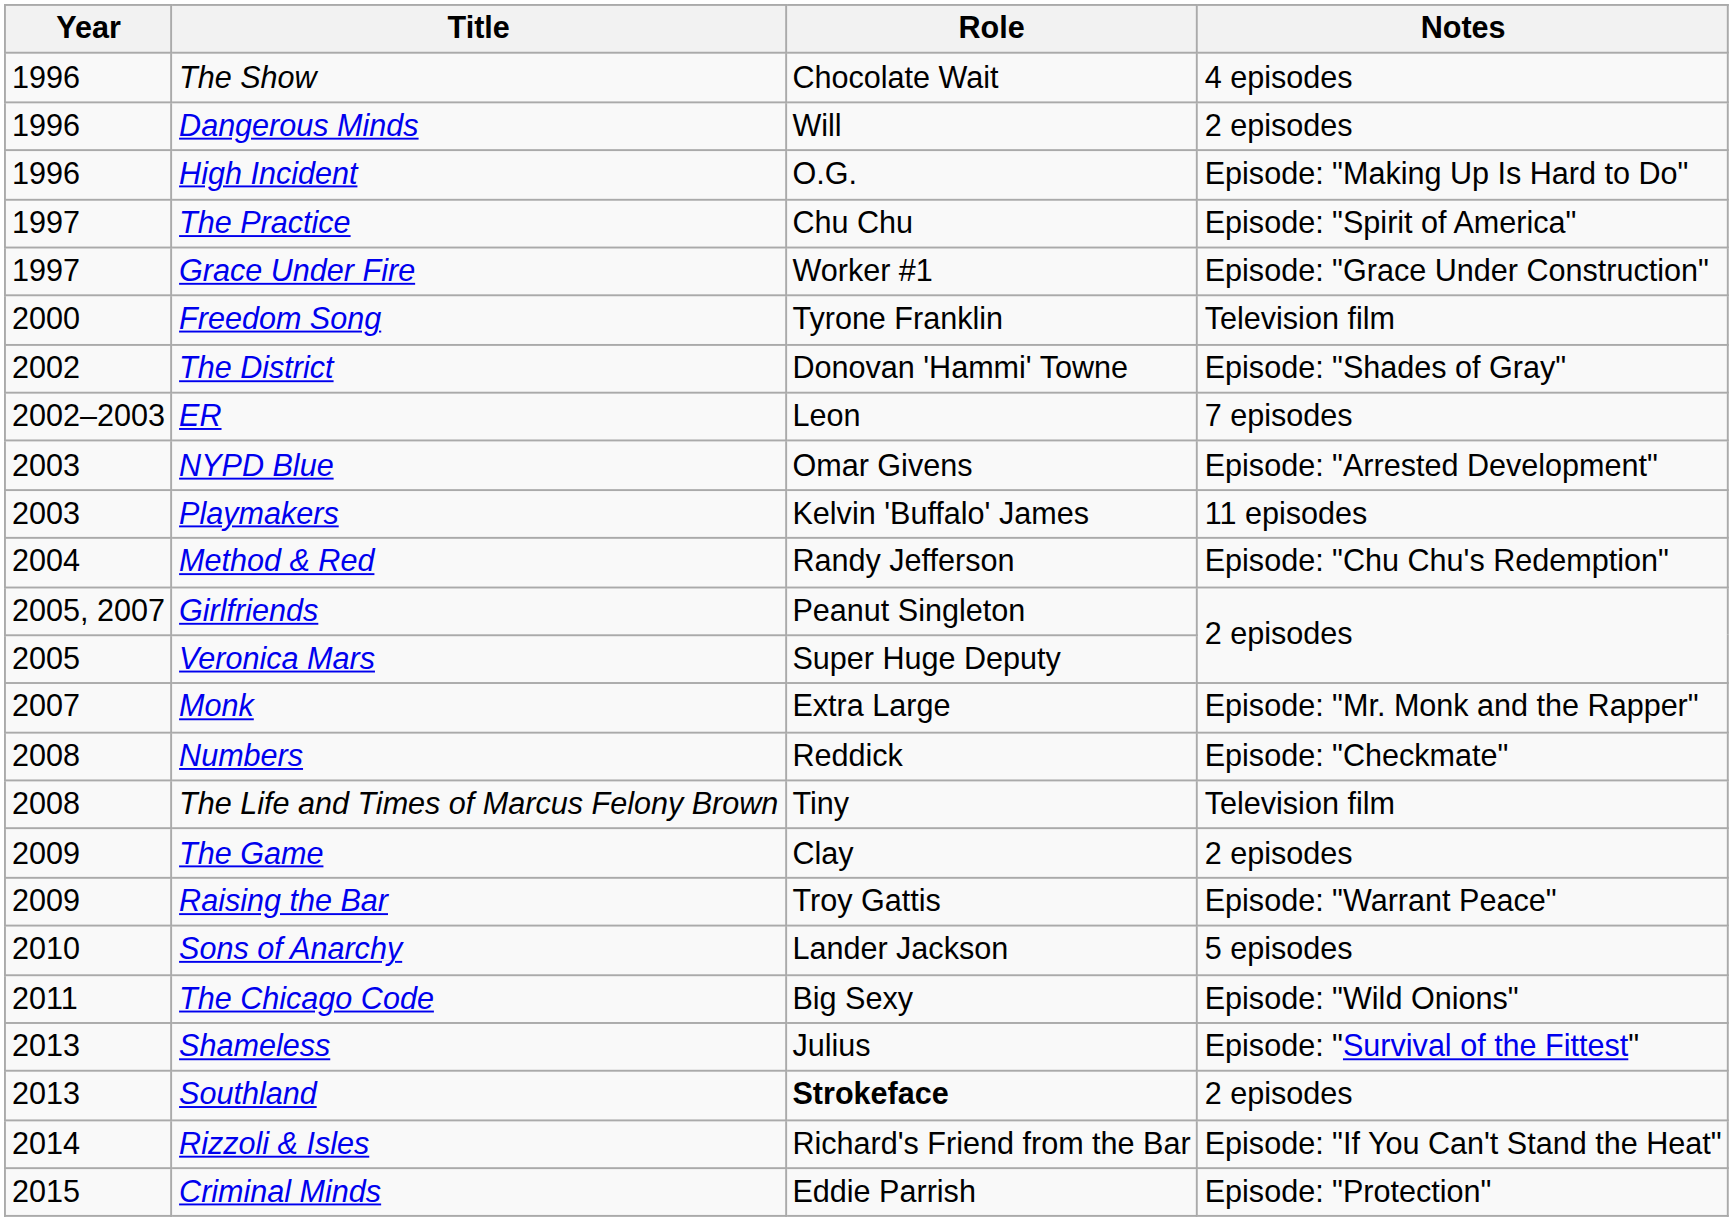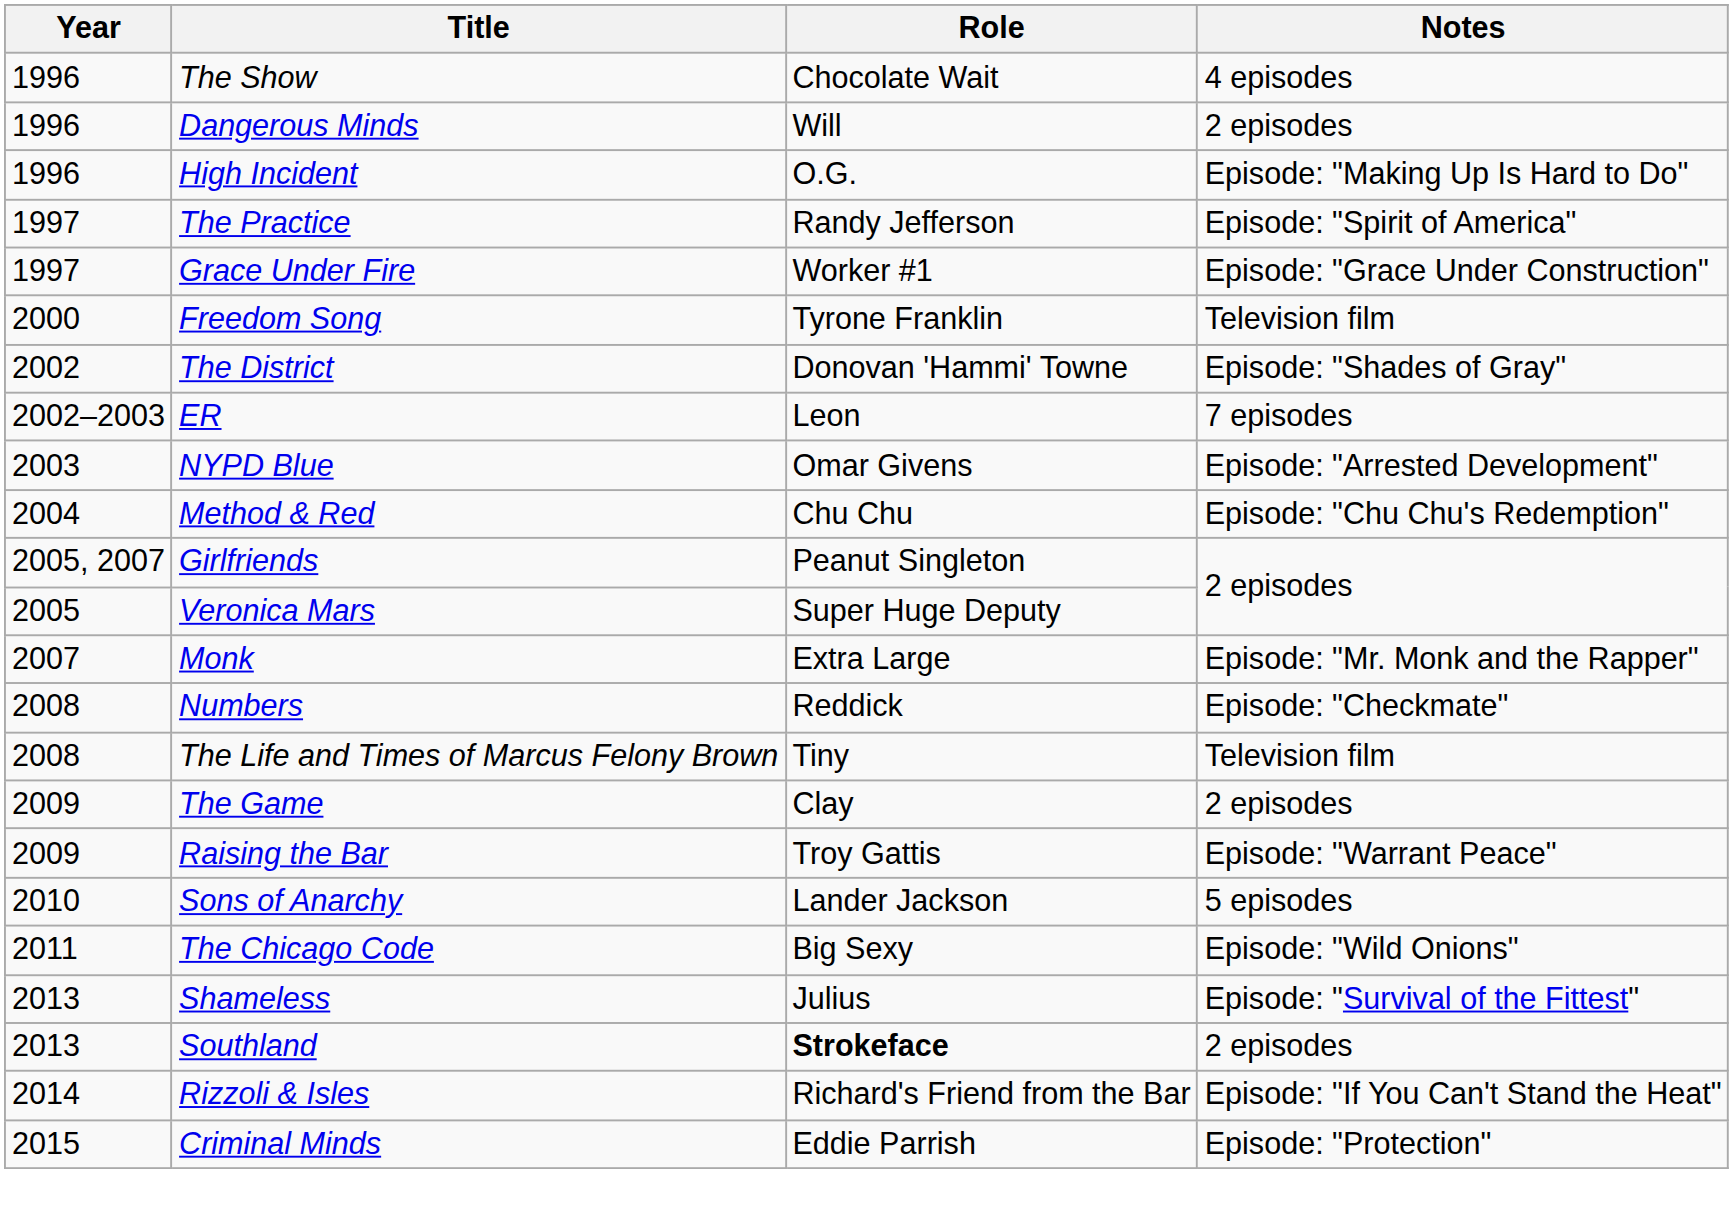 <table class="wikitable sortable">
 <tr>
 <th>Year</th>
 <th>Title</th>
 <th>Role</th>
 <th>Notes</th>
 </tr>
 <tr>
 <td>1996</td>
 <td><em>The Show</em></td>
 <td>Chocolate Wait</td>
 <td>4 episodes</td>
 </tr>
 <tr>
 <td>1996</td>
 <td><em><a href='#'>Dangerous Minds</a></em></td>
 <td>Will</td>
 <td>2 episodes</td>
 </tr>
 <tr>
 <td>1996</td>
 <td><em><a href='#'>High Incident</a></em></td>
 <td>O.G.</td>
 <td>Episode: "Making Up Is Hard to Do"</td>
 </tr>
 <tr>
 <td>1997</td>
 <td><em><a href='#'>The Practice</a></em></td>
-<td>Chu Chu</td>
+<td>Randy Jefferson</td>
 <td>Episode: "Spirit of America"</td>
 </tr>
 <tr>
 <td>1997</td>
 <td><em><a href='#'>Grace Under Fire</a></em></td>
 <td>Worker #1</td>
 <td>Episode: "Grace Under Construction"</td>
 </tr>
 <tr>
 <td>2000</td>
 <td><a href='#'><em>Freedom Song</em></a></td>
 <td>Tyrone Franklin</td>
 <td>Television film</td>
 </tr>
 <tr>
 <td>2002</td>
 <td><em><a href='#'>The District</a></em></td>
 <td>Donovan 'Hammi' Towne</td>
 <td>Episode: "Shades of Gray"</td>
 </tr>
 <tr>
 <td>2002–2003</td>
 <td><a href='#'><em>ER</em></a></td>
 <td>Leon</td>
 <td>7 episodes</td>
 </tr>
 <tr>
 <td>2003</td>
 <td><em><a href='#'>NYPD Blue</a></em></td>
 <td>Omar Givens</td>
 <td>Episode: "Arrested Development"</td>
 </tr>
 <tr>
-<td>2003</td>
-<td><em><a href='#'>Playmakers</a></em></td>
-<td>Kelvin 'Buffalo' James</td>
-<td>11 episodes</td>
-</tr>
-<tr>
 <td>2004</td>
 <td><em><a href='#'>Method & Red</a></em></td>
-<td>Randy Jefferson</td>
+<td>Chu Chu</td>
 <td>Episode: "Chu Chu's Redemption"</td>
 </tr>
 <tr>
 <td>2005, 2007</td>
 <td><a href='#'><em>Girlfriends</em></a></td>
 <td>Peanut Singleton</td>
 <td rowspan="2">2 episodes</td>
 </tr>
 <tr>
 <td>2005</td>
 <td><em><a href='#'>Veronica Mars</a></em></td>
 <td>Super Huge Deputy</td>
 </tr>
 <tr>
 <td>2007</td>
 <td><a href='#'><em>Monk</em></a></td>
 <td>Extra Large</td>
 <td>Episode: "Mr. Monk and the Rapper"</td>
 </tr>
 <tr>
 <td>2008</td>
 <td><a href='#'><em>Numbers</em></a></td>
 <td>Reddick</td>
 <td>Episode: "Checkmate"</td>
 </tr>
 <tr>
 <td>2008</td>
 <td><em>The Life and Times of Marcus Felony Brown</em></td>
 <td>Tiny</td>
 <td>Television film</td>
 </tr>
 <tr>
 <td>2009</td>
 <td><a href='#'><em>The Game</em></a></td>
 <td>Clay</td>
 <td>2 episodes</td>
 </tr>
 <tr>
 <td>2009</td>
 <td><a href='#'><em>Raising the Bar</em></a></td>
 <td>Troy Gattis</td>
 <td>Episode: "Warrant Peace"</td>
 </tr>
 <tr>
 <td>2010</td>
 <td><em><a href='#'>Sons of Anarchy</a></em></td>
 <td>Lander Jackson</td>
 <td>5 episodes</td>
 </tr>
 <tr>
 <td>2011</td>
 <td><em><a href='#'>The Chicago Code</a></em></td>
 <td>Big Sexy</td>
 <td>Episode: "Wild Onions"</td>
 </tr>
 <tr>
 <td>2013</td>
 <td><a href='#'><em>Shameless</em></a></td>
 <td>Julius</td>
 <td>Episode: "<a href='#'>Survival of the Fittest</a>"</td>
 </tr>
 <tr>
 <td>2013</td>
 <td><a href='#'><em>Southland</em></a></td>
 <td><strong>Strokeface</strong></td>
 <td>2 episodes</td>
 </tr>
 <tr>
 <td>2014</td>
 <td><em><a href='#'>Rizzoli & Isles</a></em></td>
 <td>Richard's Friend from the Bar</td>
 <td>Episode: "If You Can't Stand the Heat"</td>
 </tr>
 <tr>
 <td>2015</td>
 <td><em><a href='#'>Criminal Minds</a></em></td>
 <td>Eddie Parrish</td>
 <td>Episode: "Protection"</td>
 </tr>
 </table>
